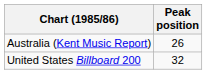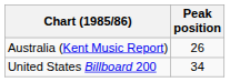 <table class="wikitable" style="text-align:center">
 <tr>
 <th>Chart (1985/86)</th>
 <th>Peak<br>position</th>
 </tr>
 <tr>
 <td>Australia (<a href='#'>Kent Music Report</a>)</td>
 <td style="text-align:center;">26</td>
 </tr>
 <tr>
 <td align="left">United States <a href='#'><em>Billboard</em> 200</a></td>
-<td>32</td>
+<td>34</td>
 </tr>
 </table>
